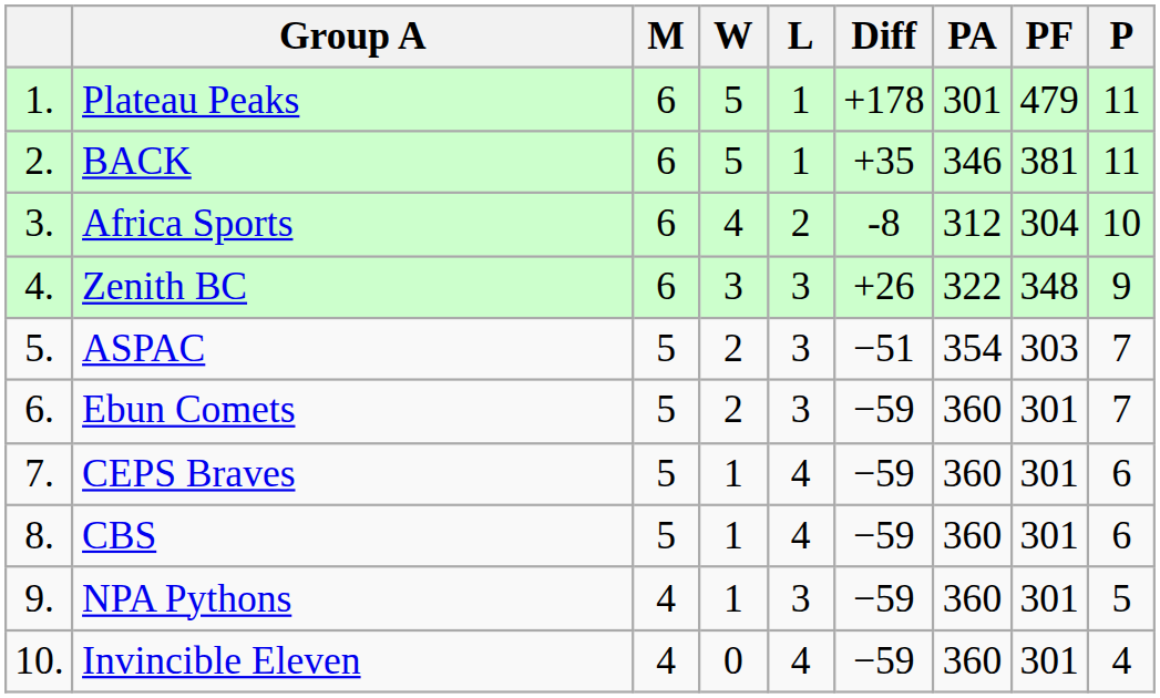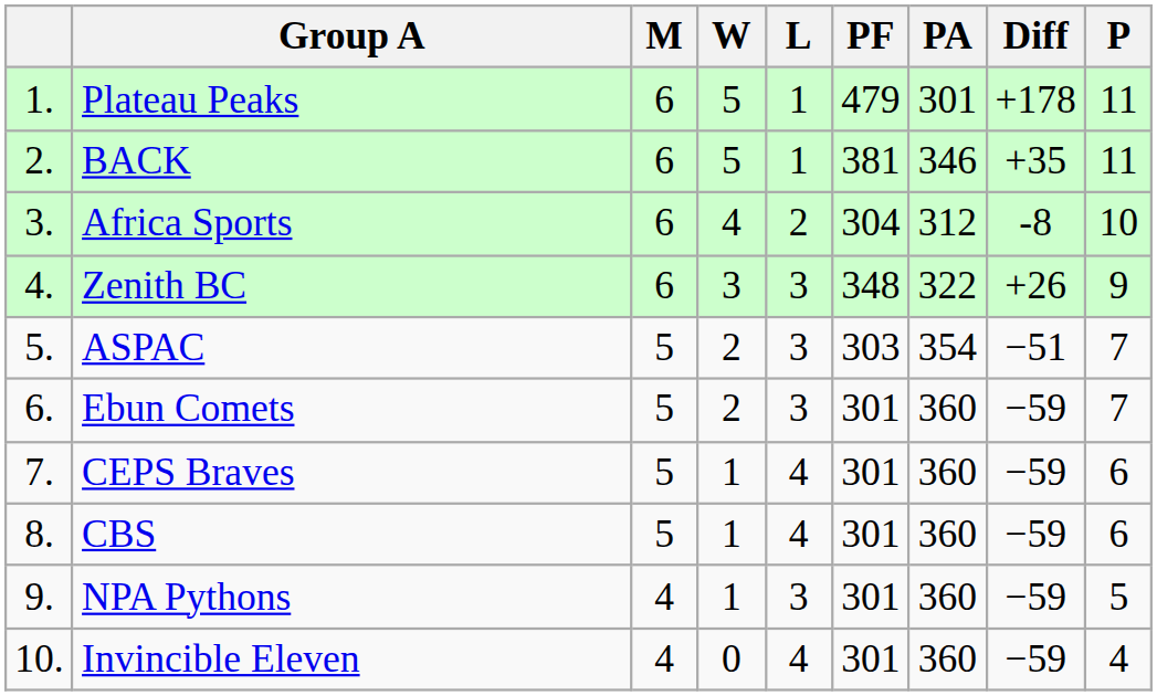 <table class="wikitable" style="text-align:center">
 <tr>
 <th width=15></th>
 <th width=220>Group A</th>
 <th width=20>M</th>
 <th width=20>W</th>
 <th width=20>L</th>
+<th width=20>PF</th>
+<th width=20>PA</th>
 <th width=30>Diff</th>
-<th width=20>PA</th>
-<th width=20>PF</th>
 <th width=20>P</th>
 </tr>
 <tr style="background: #ccffcc;">
 <td>1.</td>
 <td align=left> <a href='#'>Plateau Peaks</a></td>
 <td>6</td>
 <td>5</td>
 <td>1</td>
+<td>479</td>
+<td>301</td>
 <td>+178</td>
-<td>301</td>
-<td>479</td>
 <td>11</td>
 </tr>
 <tr style="background: #ccffcc;">
 <td>2.</td>
 <td align=left> <a href='#'>BACK</a></td>
 <td>6</td>
 <td>5</td>
 <td>1</td>
+<td>381</td>
+<td>346</td>
 <td>+35</td>
-<td>346</td>
-<td>381</td>
 <td>11</td>
 </tr>
 <tr style="background: #ccffcc;">
 <td>3.</td>
 <td align=left> <a href='#'>Africa Sports</a></td>
 <td>6</td>
 <td>4</td>
 <td>2</td>
+<td>304</td>
+<td>312</td>
 <td>-8</td>
-<td>312</td>
-<td>304</td>
 <td>10</td>
 </tr>
 <tr style="background: #ccffcc;">
 <td>4.</td>
 <td align=left> <a href='#'>Zenith BC</a></td>
 <td>6</td>
 <td>3</td>
 <td>3</td>
+<td>348</td>
+<td>322</td>
 <td>+26</td>
-<td>322</td>
-<td>348</td>
 <td>9</td>
 </tr>
 <tr>
 <td>5.</td>
 <td align=left> <a href='#'>ASPAC</a></td>
 <td>5</td>
 <td>2</td>
 <td>3</td>
+<td>303</td>
+<td>354</td>
 <td>−51</td>
-<td>354</td>
-<td>303</td>
 <td>7</td>
 </tr>
 <tr>
 <td>6.</td>
 <td align=left> <a href='#'>Ebun Comets</a></td>
 <td>5</td>
 <td>2</td>
 <td>3</td>
+<td>301</td>
+<td>360</td>
 <td>−59</td>
-<td>360</td>
-<td>301</td>
 <td>7</td>
 </tr>
 <tr>
 <td>7.</td>
 <td align=left> <a href='#'>CEPS Braves</a></td>
 <td>5</td>
 <td>1</td>
 <td>4</td>
+<td>301</td>
+<td>360</td>
 <td>−59</td>
-<td>360</td>
-<td>301</td>
 <td>6</td>
 </tr>
 <tr>
 <td>8.</td>
 <td align=left> <a href='#'>CBS</a></td>
 <td>5</td>
 <td>1</td>
 <td>4</td>
+<td>301</td>
+<td>360</td>
 <td>−59</td>
-<td>360</td>
-<td>301</td>
 <td>6</td>
 </tr>
 <tr>
 <td>9.</td>
 <td align=left> <a href='#'>NPA Pythons</a></td>
 <td>4</td>
 <td>1</td>
 <td>3</td>
+<td>301</td>
+<td>360</td>
 <td>−59</td>
-<td>360</td>
-<td>301</td>
 <td>5</td>
 </tr>
 <tr>
 <td>10.</td>
 <td align=left> <a href='#'>Invincible Eleven</a></td>
 <td>4</td>
 <td>0</td>
 <td>4</td>
+<td>301</td>
+<td>360</td>
 <td>−59</td>
-<td>360</td>
-<td>301</td>
 <td>4</td>
 </tr>
 </table>
